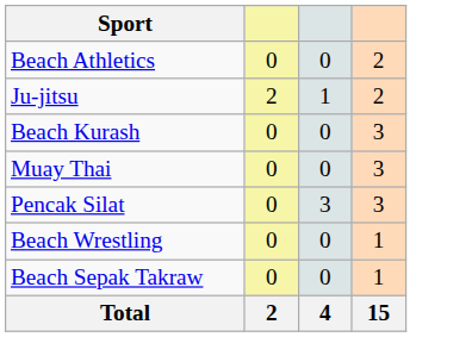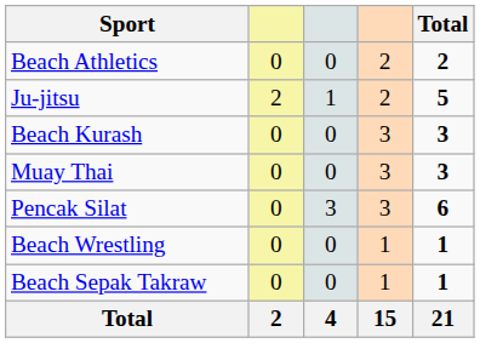 <table class="wikitable" style="font-size:100%; text-align:center;">
 <tr>
 <th width=160>Sport</th>
 <th scope="col" width=30 style="background:#F7F6A8;"></th>
 <th scope="col" width=30 style="background:#DCE5E5;"></th>
 <th scope="col" width=30 style="background:#FFDAB9;"></th>
+<th width=30>Total</th>
 </tr>
 <tr>
 <td align=left><a href='#'>Beach Athletics</a></td>
 <td style="background:#F7F6A8;">0</td>
 <td style="background:#DCE5E5;">0</td>
 <td style="background:#FFDAB9;">2</td>
+<td><strong>2</strong></td>
 </tr>
 <tr>
 <td align=left><a href='#'>Ju-jitsu</a></td>
 <td style="background:#F7F6A8;">2</td>
 <td style="background:#DCE5E5;">1</td>
 <td style="background:#FFDAB9;">2</td>
+<td><strong>5</strong></td>
 </tr>
 <tr>
 <td align=left><a href='#'>Beach Kurash</a></td>
 <td style="background:#F7F6A8;">0</td>
 <td style="background:#DCE5E5;">0</td>
 <td style="background:#FFDAB9;">3</td>
+<td><strong>3</strong></td>
 </tr>
 <tr>
 <td align=left><a href='#'>Muay Thai</a></td>
 <td style="background:#F7F6A8;">0</td>
 <td style="background:#DCE5E5;">0</td>
 <td style="background:#FFDAB9;">3</td>
+<td><strong>3</strong></td>
 </tr>
 <tr>
 <td align=left><a href='#'>Pencak Silat</a></td>
 <td style="background:#F7F6A8;">0</td>
 <td style="background:#DCE5E5;">3</td>
 <td style="background:#FFDAB9;">3</td>
+<td><strong>6</strong></td>
 </tr>
 <tr>
 <td align=left><a href='#'>Beach Wrestling</a></td>
 <td style="background:#F7F6A8;">0</td>
 <td style="background:#DCE5E5;">0</td>
 <td style="background:#FFDAB9;">1</td>
+<td><strong>1</strong></td>
 </tr>
 <tr>
 <td align=left><a href='#'>Beach Sepak Takraw</a></td>
 <td style="background:#F7F6A8;">0</td>
 <td style="background:#DCE5E5;">0</td>
 <td style="background:#FFDAB9;">1</td>
+<td><strong>1</strong></td>
 </tr>
 <tr class="sortbottom">
 <th>Total</th>
 <th>2</th>
 <th>4</th>
 <th>15</th>
+<th>21</th>
 </tr>
 </table>
